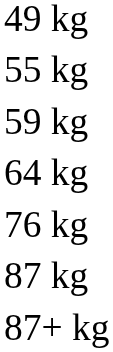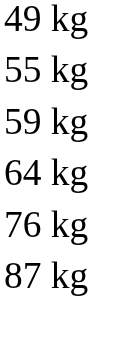 <table>
 <tr>
 <td>49 kg<br></td>
 <td></td>
 <td></td>
 <td></td>
 </tr>
 <tr>
 <td>55 kg<br></td>
 <td></td>
 <td></td>
 <td></td>
 </tr>
 <tr>
 <td>59 kg<br></td>
 <td></td>
 <td></td>
 <td></td>
 </tr>
 <tr>
 <td>64 kg<br></td>
 <td></td>
 <td></td>
 <td></td>
 </tr>
 <tr>
 <td>76 kg<br></td>
 <td></td>
 <td></td>
 <td></td>
 </tr>
 <tr>
 <td>87 kg<br></td>
 <td></td>
 <td></td>
 <td></td>
 </tr>
-<tr>
-<td>87+ kg<br></td>
-<td></td>
-<td></td>
-<td></td>
-</tr>
 </table>
